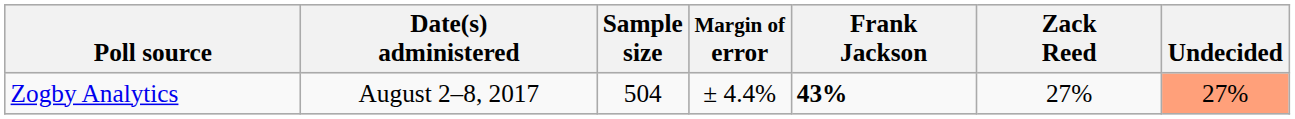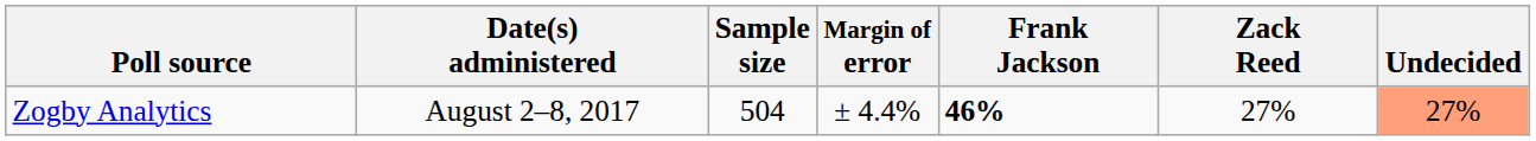 <table class="wikitable">
 <tr valign= bottom>
 <th style="width:180px;">Poll source</th>
 <th style="width:180px;">Date(s)<br>administered</th>
 <th class=small>Sample<br>size</th>
 <th class=small><small>Margin of</small><br>error</th>
 <th style="width:110px;">Frank<br>Jackson</th>
 <th style="width:110px;">Zack<br>Reed</th>
 <th>Undecided</th>
 </tr>
 <tr>
 <td><a href='#'>Zogby Analytics</a></td>
 <td align=center>August 2–8, 2017</td>
 <td align=center>504</td>
 <td align=center>± 4.4%</td>
-<td><strong>43%</strong></td>
+<td><strong>46%</strong></td>
 <td align=center>27%</td>
 <td align=center style="background: lightsalmon;">27%</td>
 </tr>
 </table>
